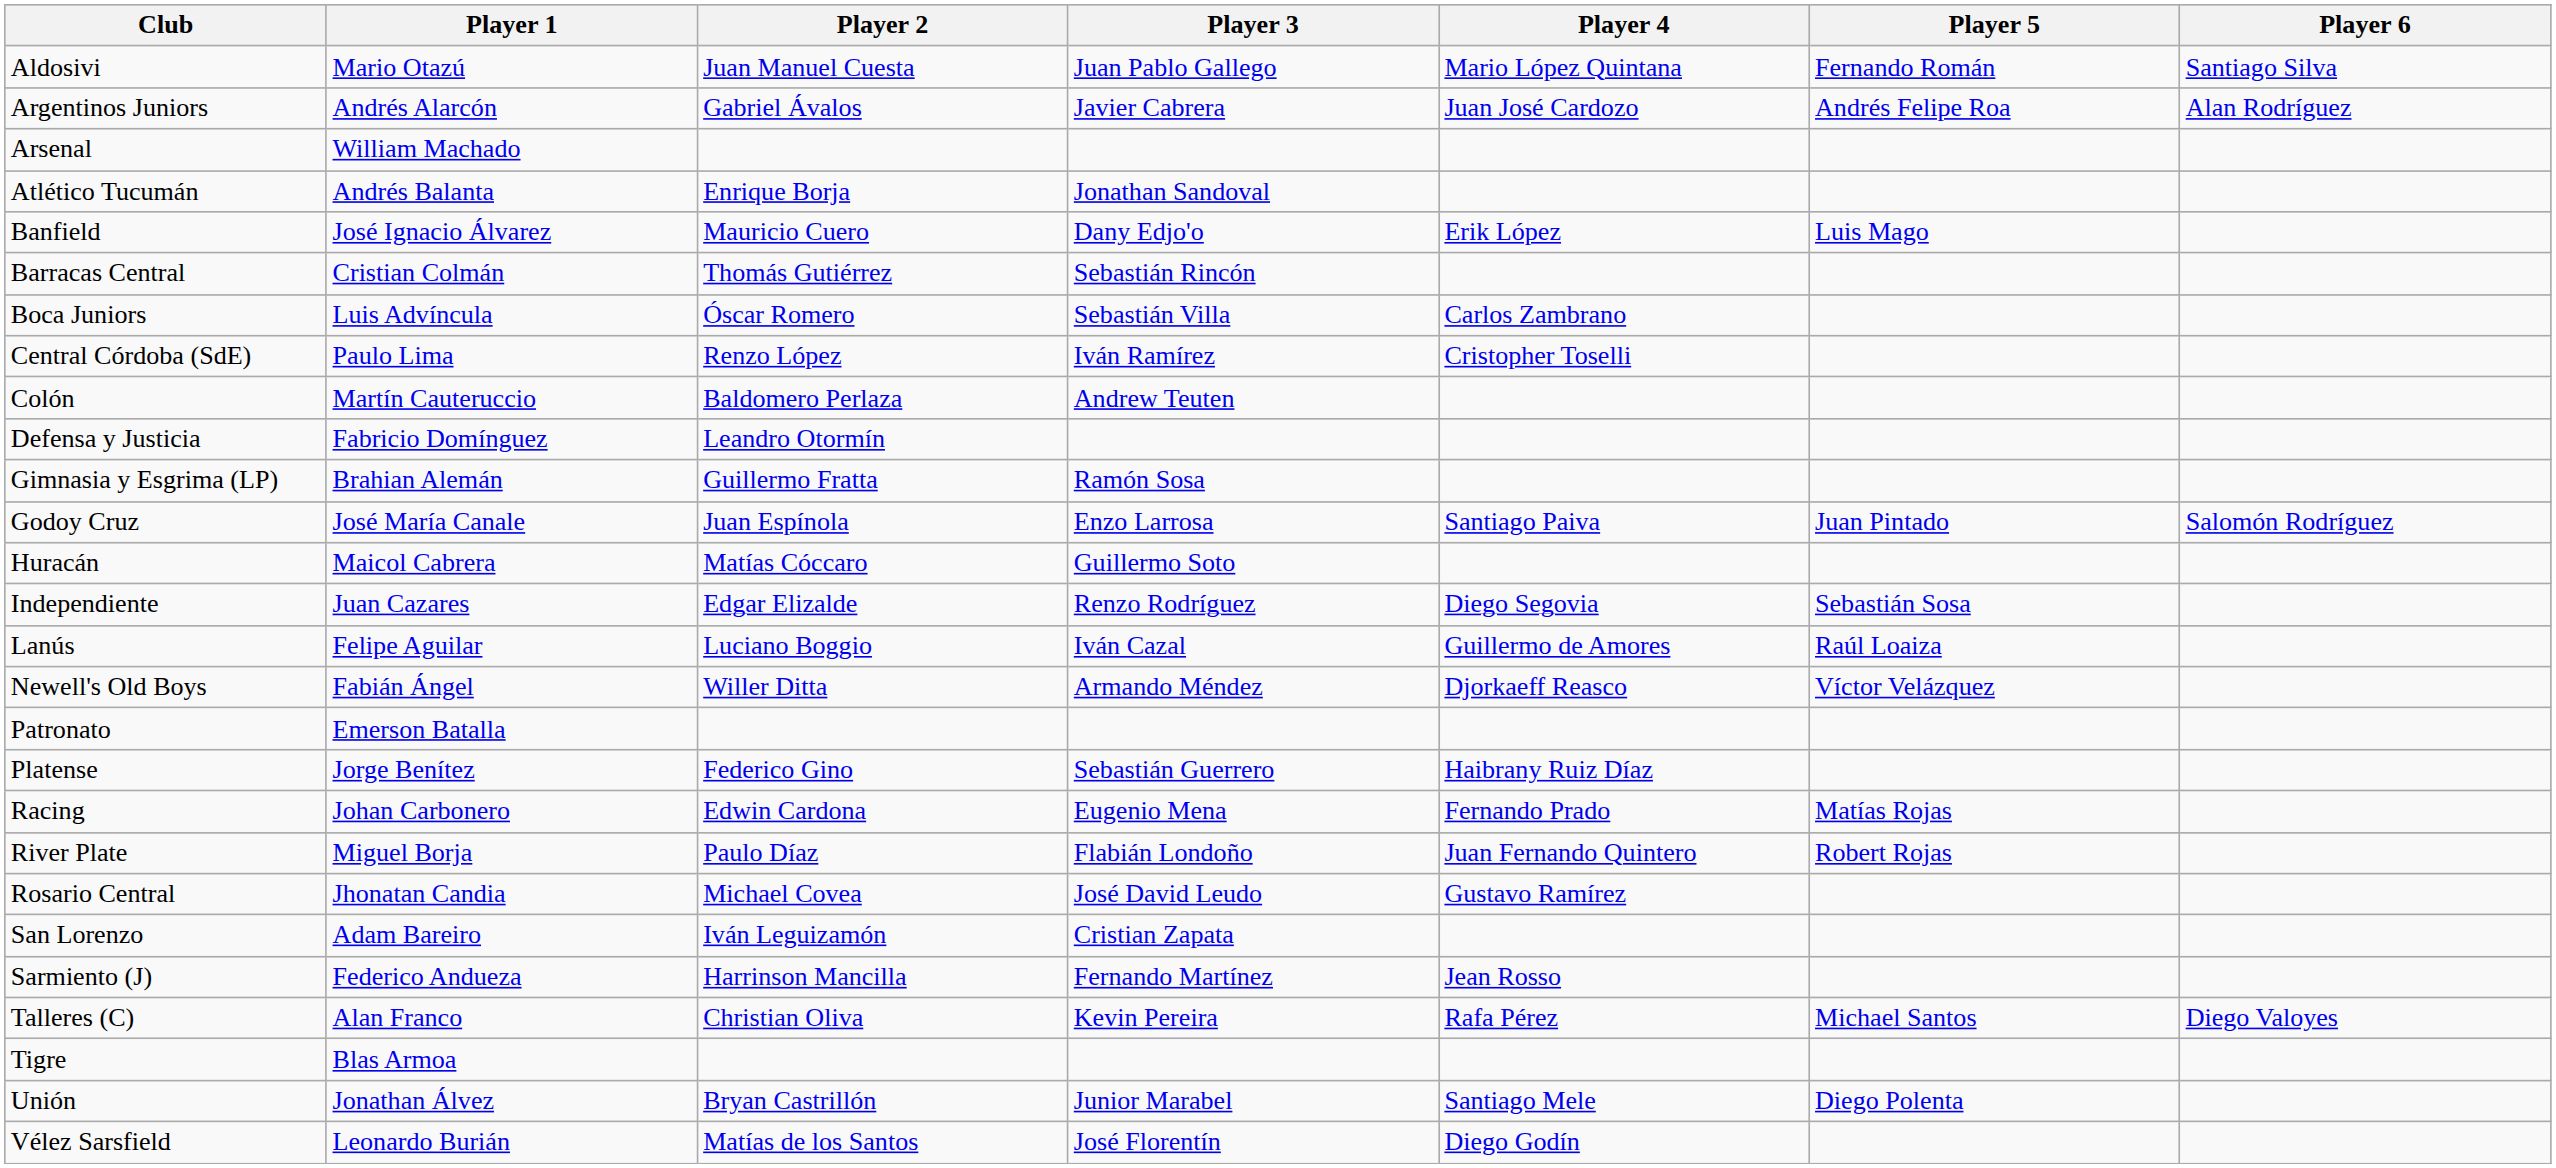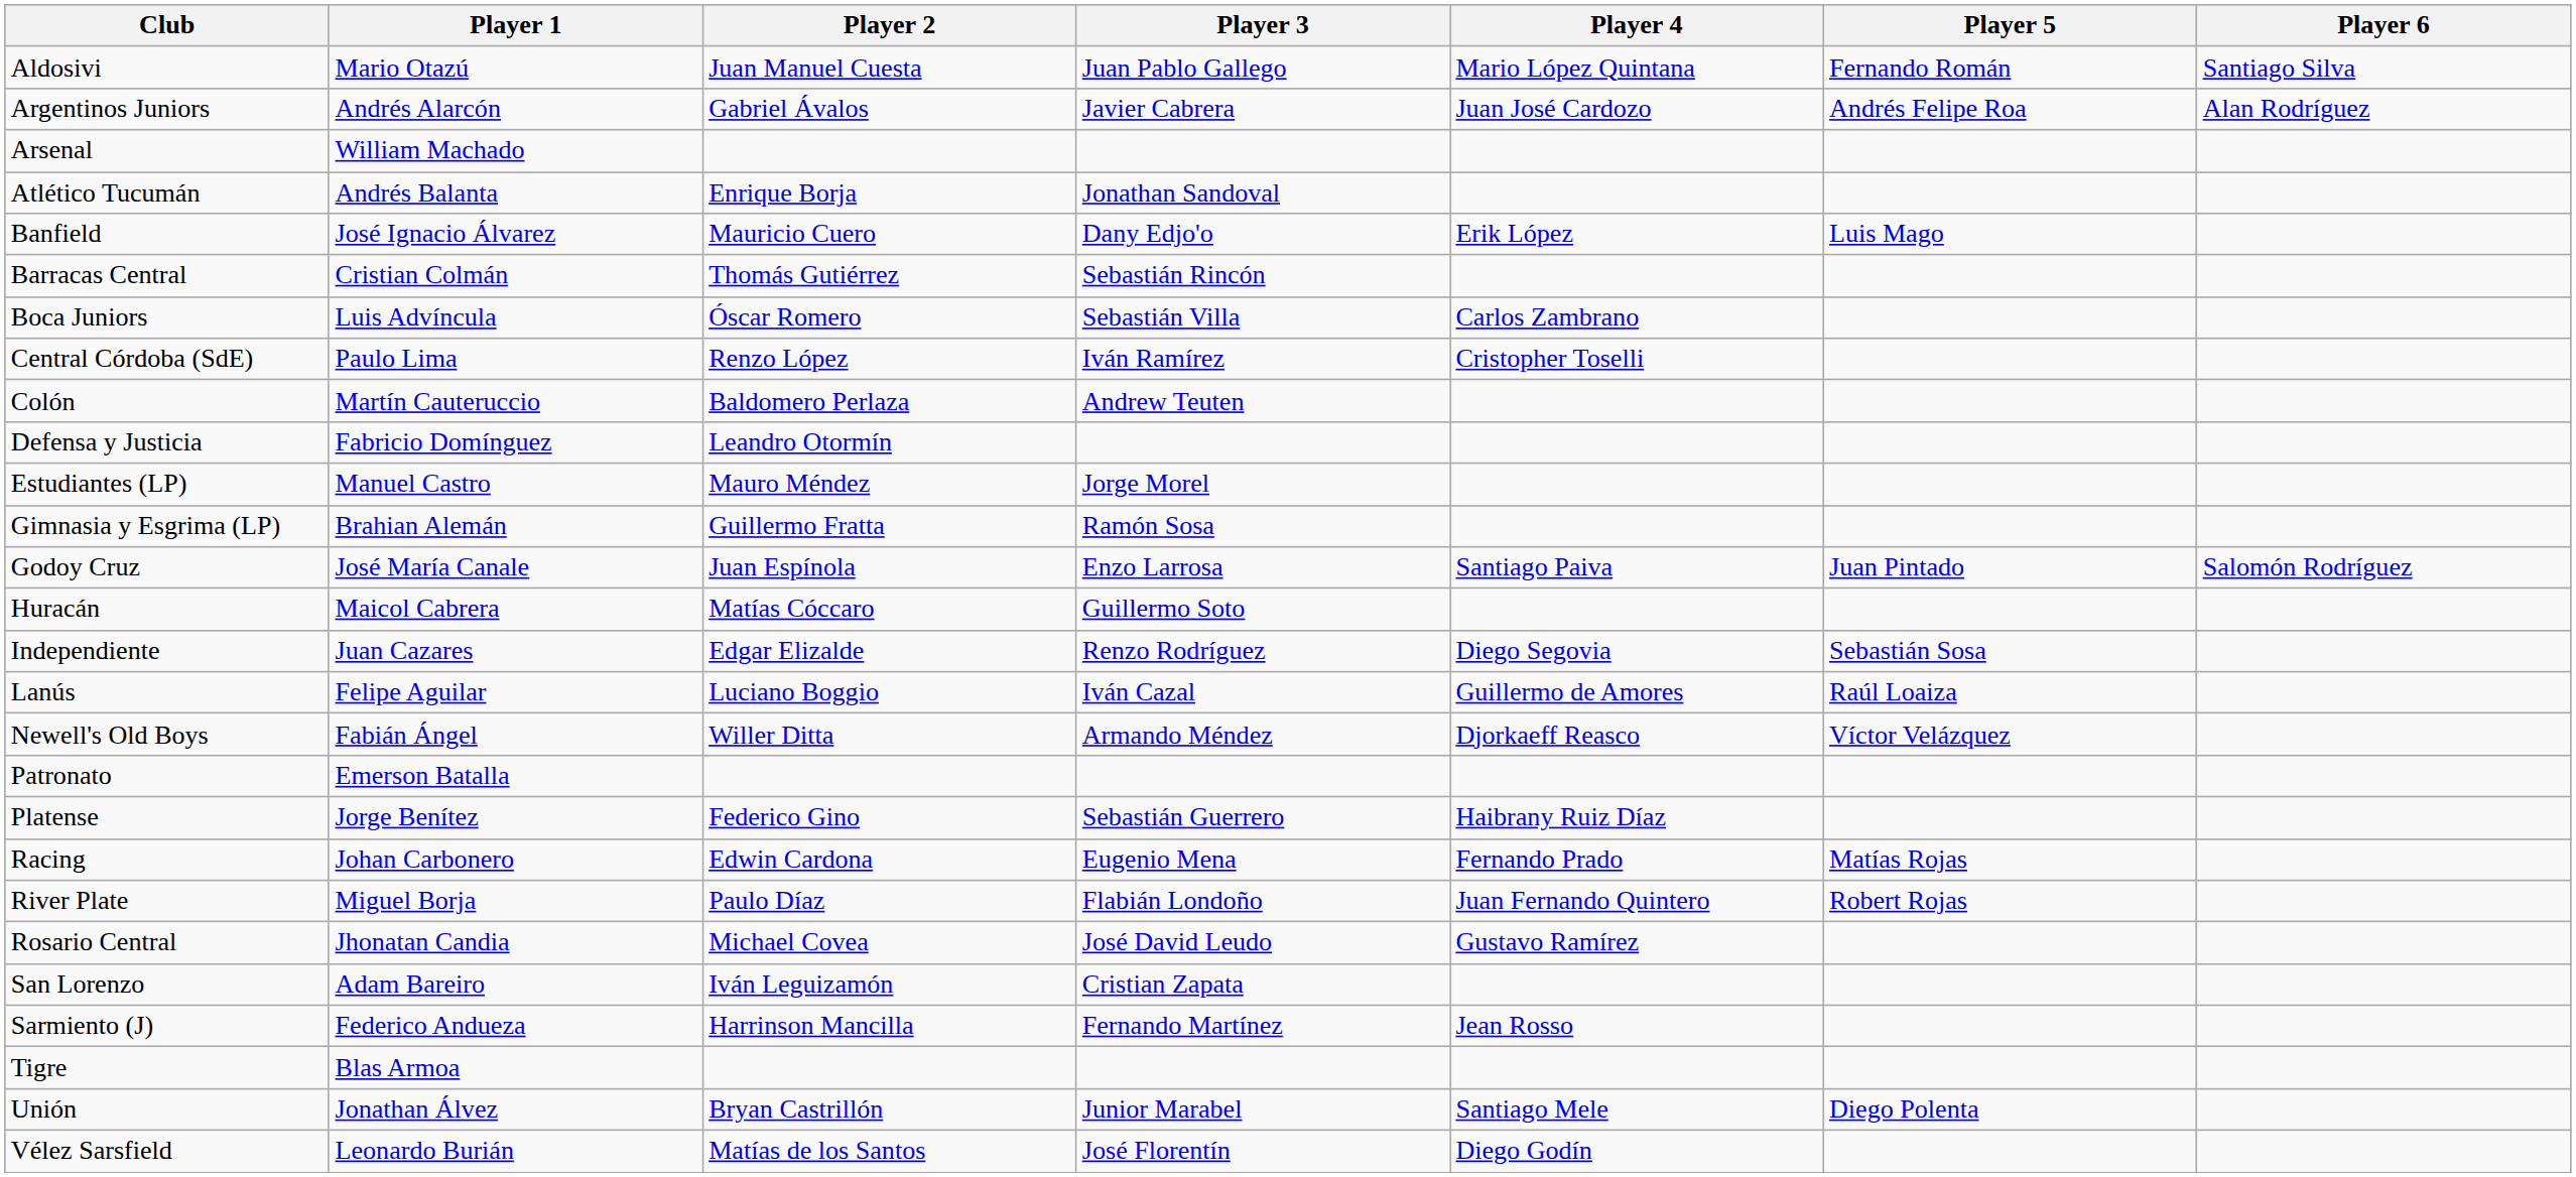 <table class="wikitable sortable">
 <tr>
 <th style="width:190px;">Club</th>
 <th style="width:220px;">Player 1</th>
 <th style="width:220px;">Player 2</th>
 <th style="width:220px;">Player 3</th>
 <th style="width:220px;">Player 4</th>
 <th style="width:220px;">Player 5</th>
 <th style="width:220px;">Player 6</th>
 </tr>
 <tr>
 <td>Aldosivi</td>
 <td> <a href='#'>Mario Otazú</a></td>
 <td> <a href='#'>Juan Manuel Cuesta</a></td>
 <td> <a href='#'>Juan Pablo Gallego</a></td>
 <td> <a href='#'>Mario López Quintana</a></td>
 <td> <a href='#'>Fernando Román</a></td>
 <td> <a href='#'>Santiago Silva</a></td>
 </tr>
 <tr>
 <td>Argentinos Juniors</td>
 <td> <a href='#'>Andrés Alarcón</a></td>
 <td> <a href='#'>Gabriel Ávalos</a></td>
 <td> <a href='#'>Javier Cabrera</a></td>
 <td> <a href='#'>Juan José Cardozo</a></td>
 <td> <a href='#'>Andrés Felipe Roa</a></td>
 <td> <a href='#'>Alan Rodríguez</a></td>
 </tr>
 <tr>
 <td>Arsenal</td>
 <td> <a href='#'>William Machado</a></td>
 <td></td>
 <td></td>
 <td></td>
 <td></td>
 <td></td>
 </tr>
 <tr>
 <td>Atlético Tucumán</td>
 <td> <a href='#'>Andrés Balanta</a></td>
 <td> <a href='#'>Enrique Borja</a></td>
 <td> <a href='#'>Jonathan Sandoval</a></td>
 <td></td>
 <td></td>
 <td></td>
 </tr>
 <tr>
 <td>Banfield</td>
 <td> <a href='#'>José Ignacio Álvarez</a></td>
 <td> <a href='#'>Mauricio Cuero</a></td>
 <td> <a href='#'>Dany Edjo'o</a></td>
 <td> <a href='#'>Erik López</a></td>
 <td> <a href='#'>Luis Mago</a></td>
 <td></td>
 </tr>
 <tr>
 <td>Barracas Central</td>
 <td> <a href='#'>Cristian Colmán</a></td>
 <td> <a href='#'>Thomás Gutiérrez</a></td>
 <td> <a href='#'>Sebastián Rincón</a></td>
 <td></td>
 <td></td>
 <td></td>
 </tr>
 <tr>
 <td>Boca Juniors</td>
 <td> <a href='#'>Luis Advíncula</a></td>
 <td> <a href='#'>Óscar Romero</a></td>
 <td> <a href='#'>Sebastián Villa</a></td>
 <td> <a href='#'>Carlos Zambrano</a></td>
 <td></td>
 <td></td>
 </tr>
 <tr>
 <td>Central Córdoba (SdE)</td>
 <td> <a href='#'>Paulo Lima</a></td>
 <td> <a href='#'>Renzo López</a></td>
 <td> <a href='#'>Iván Ramírez</a></td>
 <td> <a href='#'>Cristopher Toselli</a></td>
 <td></td>
 <td></td>
 </tr>
 <tr>
 <td>Colón</td>
 <td> <a href='#'>Martín Cauteruccio</a></td>
 <td> <a href='#'>Baldomero Perlaza</a></td>
 <td> <a href='#'>Andrew Teuten</a></td>
 <td></td>
 <td></td>
 <td></td>
 </tr>
 <tr>
 <td>Defensa y Justicia</td>
 <td> <a href='#'>Fabricio Domínguez</a></td>
 <td> <a href='#'>Leandro Otormín</a></td>
 <td></td>
+<td></td>
+<td></td>
+<td></td>
+</tr>
+<tr>
+<td>Estudiantes (LP)</td>
+<td> <a href='#'>Manuel Castro</a></td>
+<td> <a href='#'>Mauro Méndez</a></td>
+<td> <a href='#'>Jorge Morel</a></td>
 <td></td>
 <td></td>
 <td></td>
 </tr>
 <tr>
 <td>Gimnasia y Esgrima (LP)</td>
 <td> <a href='#'>Brahian Alemán</a></td>
 <td> <a href='#'>Guillermo Fratta</a></td>
 <td> <a href='#'>Ramón Sosa</a></td>
 <td></td>
 <td></td>
 <td></td>
 </tr>
 <tr>
 <td>Godoy Cruz</td>
 <td> <a href='#'>José María Canale</a></td>
 <td> <a href='#'>Juan Espínola</a></td>
 <td> <a href='#'>Enzo Larrosa</a></td>
 <td> <a href='#'>Santiago Paiva</a></td>
 <td> <a href='#'>Juan Pintado</a></td>
 <td> <a href='#'>Salomón Rodríguez</a></td>
 </tr>
 <tr>
 <td>Huracán</td>
 <td> <a href='#'>Maicol Cabrera</a></td>
 <td> <a href='#'>Matías Cóccaro</a></td>
 <td> <a href='#'>Guillermo Soto</a></td>
 <td></td>
 <td></td>
 <td></td>
 </tr>
 <tr>
 <td>Independiente</td>
 <td> <a href='#'>Juan Cazares</a></td>
 <td> <a href='#'>Edgar Elizalde</a></td>
 <td> <a href='#'>Renzo Rodríguez</a></td>
 <td> <a href='#'>Diego Segovia</a></td>
 <td> <a href='#'>Sebastián Sosa</a></td>
 <td></td>
 </tr>
 <tr>
 <td>Lanús</td>
 <td> <a href='#'>Felipe Aguilar</a></td>
 <td> <a href='#'>Luciano Boggio</a></td>
 <td> <a href='#'>Iván Cazal</a></td>
 <td> <a href='#'>Guillermo de Amores</a></td>
 <td> <a href='#'>Raúl Loaiza</a></td>
 <td></td>
 </tr>
 <tr>
 <td>Newell's Old Boys</td>
 <td> <a href='#'>Fabián Ángel</a></td>
 <td> <a href='#'>Willer Ditta</a></td>
 <td> <a href='#'>Armando Méndez</a></td>
 <td> <a href='#'>Djorkaeff Reasco</a></td>
 <td> <a href='#'>Víctor Velázquez</a></td>
 <td></td>
 </tr>
 <tr>
 <td>Patronato</td>
 <td> <a href='#'>Emerson Batalla</a></td>
 <td></td>
 <td></td>
 <td></td>
 <td></td>
 <td></td>
 </tr>
 <tr>
 <td>Platense</td>
 <td> <a href='#'>Jorge Benítez</a></td>
 <td> <a href='#'>Federico Gino</a></td>
 <td> <a href='#'>Sebastián Guerrero</a></td>
 <td> <a href='#'>Haibrany Ruiz Díaz</a></td>
 <td></td>
 <td></td>
 </tr>
 <tr>
 <td>Racing</td>
 <td> <a href='#'>Johan Carbonero</a></td>
 <td> <a href='#'>Edwin Cardona</a></td>
 <td> <a href='#'>Eugenio Mena</a></td>
 <td> <a href='#'>Fernando Prado</a></td>
 <td> <a href='#'>Matías Rojas</a></td>
 <td></td>
 </tr>
 <tr>
 <td>River Plate</td>
 <td> <a href='#'>Miguel Borja</a></td>
 <td> <a href='#'>Paulo Díaz</a></td>
 <td> <a href='#'>Flabián Londoño</a></td>
 <td> <a href='#'>Juan Fernando Quintero</a></td>
 <td> <a href='#'>Robert Rojas</a></td>
 <td></td>
 </tr>
 <tr>
 <td>Rosario Central</td>
 <td> <a href='#'>Jhonatan Candia</a></td>
 <td> <a href='#'>Michael Covea</a></td>
 <td> <a href='#'>José David Leudo</a></td>
 <td> <a href='#'>Gustavo Ramírez</a></td>
 <td></td>
 <td></td>
 </tr>
 <tr>
 <td>San Lorenzo</td>
 <td> <a href='#'>Adam Bareiro</a></td>
 <td> <a href='#'>Iván Leguizamón</a></td>
 <td> <a href='#'>Cristian Zapata</a></td>
 <td></td>
 <td></td>
 <td></td>
 </tr>
 <tr>
 <td>Sarmiento (J)</td>
 <td> <a href='#'>Federico Andueza</a></td>
 <td> <a href='#'>Harrinson Mancilla</a></td>
 <td> <a href='#'>Fernando Martínez</a></td>
 <td> <a href='#'>Jean Rosso</a></td>
 <td></td>
 <td></td>
 </tr>
 <tr>
-<td>Talleres (C)</td>
-<td> <a href='#'>Alan Franco</a></td>
-<td> <a href='#'>Christian Oliva</a></td>
-<td> <a href='#'>Kevin Pereira</a></td>
-<td> <a href='#'>Rafa Pérez</a></td>
-<td> <a href='#'>Michael Santos</a></td>
-<td> <a href='#'>Diego Valoyes</a></td>
-</tr>
-<tr>
 <td>Tigre</td>
 <td> <a href='#'>Blas Armoa</a></td>
 <td></td>
 <td></td>
 <td></td>
 <td></td>
 <td></td>
 </tr>
 <tr>
 <td>Unión</td>
 <td> <a href='#'>Jonathan Álvez</a></td>
 <td> <a href='#'>Bryan Castrillón</a></td>
 <td> <a href='#'>Junior Marabel</a></td>
 <td> <a href='#'>Santiago Mele</a></td>
 <td> <a href='#'>Diego Polenta</a></td>
 <td></td>
 </tr>
 <tr>
 <td>Vélez Sarsfield</td>
 <td> <a href='#'>Leonardo Burián</a></td>
 <td> <a href='#'>Matías de los Santos</a></td>
 <td> <a href='#'>José Florentín</a></td>
 <td> <a href='#'>Diego Godín</a></td>
 <td></td>
 <td></td>
 </tr>
 </table>
